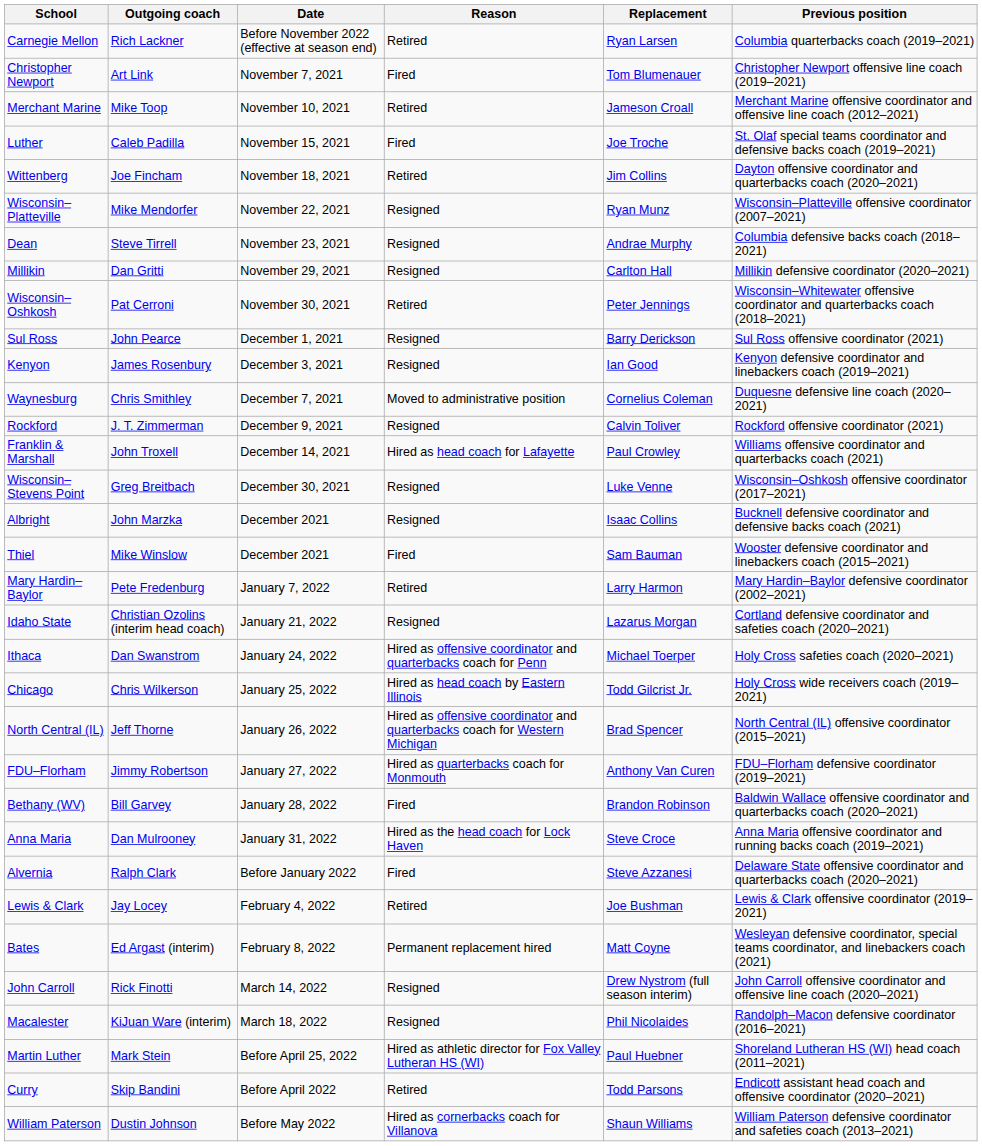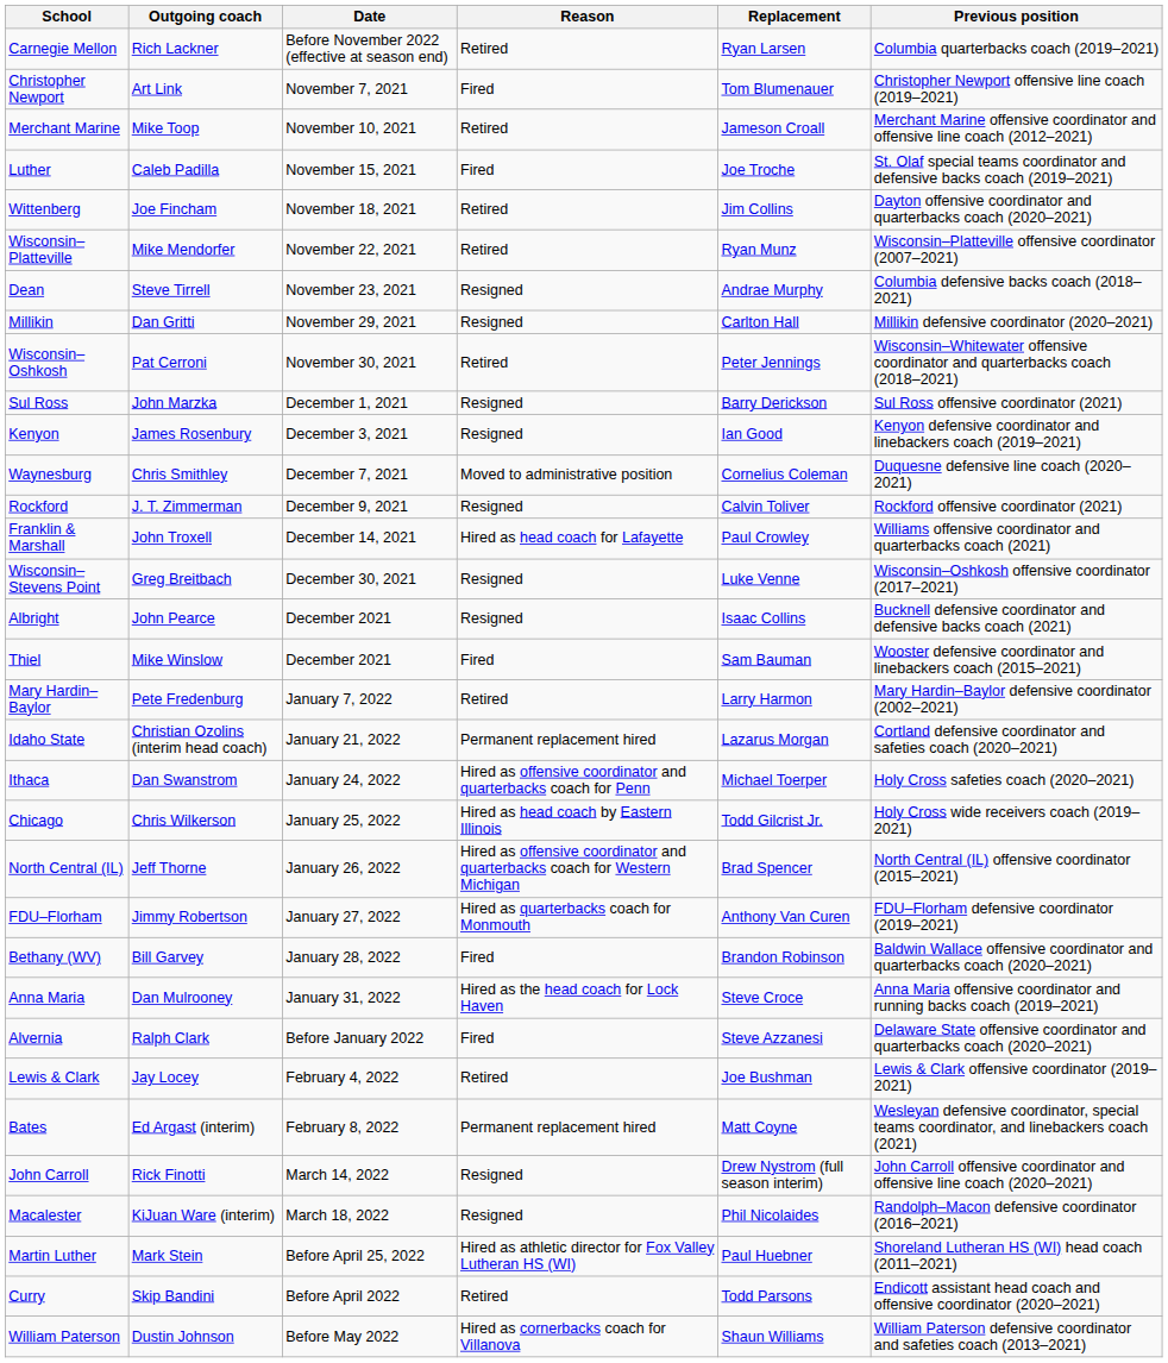 <table class="wikitable sortable">
 <tr>
 <th>School</th>
 <th>Outgoing coach</th>
 <th>Date</th>
 <th>Reason</th>
 <th>Replacement</th>
 <th>Previous position</th>
 </tr>
 <tr>
 <td><a href='#'>Carnegie Mellon</a></td>
 <td><a href='#'>Rich Lackner</a></td>
 <td>Before November 2022 (effective at season end)</td>
 <td>Retired</td>
 <td><a href='#'>Ryan Larsen</a></td>
 <td><a href='#'>Columbia</a> quarterbacks coach (2019–2021)</td>
 </tr>
 <tr>
 <td><a href='#'>Christopher Newport</a></td>
 <td><a href='#'>Art Link</a></td>
 <td>November 7, 2021</td>
 <td>Fired</td>
 <td><a href='#'>Tom Blumenauer</a></td>
 <td><a href='#'>Christopher Newport</a> offensive line coach (2019–2021)</td>
 </tr>
 <tr>
 <td><a href='#'>Merchant Marine</a></td>
 <td><a href='#'>Mike Toop</a></td>
 <td>November 10, 2021</td>
 <td>Retired</td>
 <td><a href='#'>Jameson Croall</a></td>
 <td><a href='#'>Merchant Marine</a> offensive coordinator and offensive line coach (2012–2021)</td>
 </tr>
 <tr>
 <td><a href='#'>Luther</a></td>
 <td><a href='#'>Caleb Padilla</a></td>
 <td>November 15, 2021</td>
 <td>Fired</td>
 <td><a href='#'>Joe Troche</a></td>
 <td><a href='#'>St. Olaf</a> special teams coordinator and defensive backs coach (2019–2021)</td>
 </tr>
 <tr>
 <td><a href='#'>Wittenberg</a></td>
 <td><a href='#'>Joe Fincham</a></td>
 <td>November 18, 2021</td>
 <td>Retired</td>
 <td><a href='#'>Jim Collins</a></td>
 <td><a href='#'>Dayton</a> offensive coordinator and quarterbacks coach (2020–2021)</td>
 </tr>
 <tr>
 <td><a href='#'>Wisconsin–Platteville</a></td>
 <td><a href='#'>Mike Mendorfer</a></td>
 <td>November 22, 2021</td>
-<td>Resigned</td>
+<td>Retired</td>
 <td><a href='#'>Ryan Munz</a></td>
 <td><a href='#'>Wisconsin–Platteville</a> offensive coordinator (2007–2021)</td>
 </tr>
 <tr>
 <td><a href='#'>Dean</a></td>
 <td><a href='#'>Steve Tirrell</a></td>
 <td>November 23, 2021</td>
 <td>Resigned</td>
 <td><a href='#'>Andrae Murphy</a></td>
 <td><a href='#'>Columbia</a> defensive backs coach (2018–2021)</td>
 </tr>
 <tr>
 <td><a href='#'>Millikin</a></td>
 <td><a href='#'>Dan Gritti</a></td>
 <td>November 29, 2021</td>
 <td>Resigned</td>
 <td><a href='#'>Carlton Hall</a></td>
 <td><a href='#'>Millikin</a> defensive coordinator (2020–2021)</td>
 </tr>
 <tr>
 <td><a href='#'>Wisconsin–Oshkosh</a></td>
 <td><a href='#'>Pat Cerroni</a></td>
 <td>November 30, 2021</td>
 <td>Retired</td>
 <td><a href='#'>Peter Jennings</a></td>
 <td><a href='#'>Wisconsin–Whitewater</a> offensive coordinator and quarterbacks coach (2018–2021)</td>
 </tr>
 <tr>
 <td><a href='#'>Sul Ross</a></td>
-<td><a href='#'>John Pearce</a></td>
+<td><a href='#'>John Marzka</a></td>
 <td>December 1, 2021</td>
 <td>Resigned</td>
 <td><a href='#'>Barry Derickson</a></td>
 <td><a href='#'>Sul Ross</a> offensive coordinator (2021)</td>
 </tr>
 <tr>
 <td><a href='#'>Kenyon</a></td>
 <td><a href='#'>James Rosenbury</a></td>
 <td>December 3, 2021</td>
 <td>Resigned</td>
 <td><a href='#'>Ian Good</a></td>
 <td><a href='#'>Kenyon</a> defensive coordinator and linebackers coach (2019–2021)</td>
 </tr>
 <tr>
 <td><a href='#'>Waynesburg</a></td>
 <td><a href='#'>Chris Smithley</a></td>
 <td>December 7, 2021</td>
 <td>Moved to administrative position</td>
 <td><a href='#'>Cornelius Coleman</a></td>
 <td><a href='#'>Duquesne</a> defensive line coach (2020–2021)</td>
 </tr>
 <tr>
 <td><a href='#'>Rockford</a></td>
 <td><a href='#'>J. T. Zimmerman</a></td>
 <td>December 9, 2021</td>
 <td>Resigned</td>
 <td><a href='#'>Calvin Toliver</a></td>
 <td><a href='#'>Rockford</a> offensive coordinator (2021)</td>
 </tr>
 <tr>
 <td><a href='#'>Franklin & Marshall</a></td>
 <td><a href='#'>John Troxell</a></td>
 <td>December 14, 2021</td>
 <td>Hired as <a href='#'>head coach</a> for <a href='#'>Lafayette</a></td>
 <td><a href='#'>Paul Crowley</a></td>
 <td><a href='#'>Williams</a> offensive coordinator and quarterbacks coach (2021)</td>
 </tr>
 <tr>
 <td><a href='#'>Wisconsin–Stevens Point</a></td>
 <td><a href='#'>Greg Breitbach</a></td>
 <td>December 30, 2021</td>
 <td>Resigned</td>
 <td><a href='#'>Luke Venne</a></td>
 <td><a href='#'>Wisconsin–Oshkosh</a> offensive coordinator (2017–2021)</td>
 </tr>
 <tr>
 <td><a href='#'>Albright</a></td>
-<td><a href='#'>John Marzka</a></td>
+<td><a href='#'>John Pearce</a></td>
 <td>December 2021</td>
 <td>Resigned</td>
 <td><a href='#'>Isaac Collins</a></td>
 <td><a href='#'>Bucknell</a> defensive coordinator and defensive backs coach (2021)</td>
 </tr>
 <tr>
 <td><a href='#'>Thiel</a></td>
 <td><a href='#'>Mike Winslow</a></td>
 <td>December 2021</td>
 <td>Fired</td>
 <td><a href='#'>Sam Bauman</a></td>
 <td><a href='#'>Wooster</a> defensive coordinator and linebackers coach (2015–2021)</td>
 </tr>
 <tr>
 <td><a href='#'>Mary Hardin–Baylor</a></td>
 <td><a href='#'>Pete Fredenburg</a></td>
 <td>January 7, 2022</td>
 <td>Retired</td>
 <td><a href='#'>Larry Harmon</a></td>
 <td><a href='#'>Mary Hardin–Baylor</a> defensive coordinator (2002–2021)</td>
 </tr>
 <tr>
 <td><a href='#'>Idaho State</a></td>
 <td><a href='#'>Christian Ozolins</a> (interim head coach)</td>
 <td>January 21, 2022</td>
-<td>Resigned</td>
+<td>Permanent replacement hired</td>
 <td><a href='#'>Lazarus Morgan</a></td>
 <td><a href='#'>Cortland</a> defensive coordinator and safeties coach (2020–2021)</td>
 </tr>
 <tr>
 <td><a href='#'>Ithaca</a></td>
 <td><a href='#'>Dan Swanstrom</a></td>
 <td>January 24, 2022</td>
 <td>Hired as <a href='#'>offensive coordinator</a> and <a href='#'>quarterbacks</a> coach for <a href='#'>Penn</a></td>
 <td><a href='#'>Michael Toerper</a></td>
 <td><a href='#'>Holy Cross</a> safeties coach (2020–2021)</td>
 </tr>
 <tr>
 <td><a href='#'>Chicago</a></td>
 <td><a href='#'>Chris Wilkerson</a></td>
 <td>January 25, 2022</td>
 <td>Hired as <a href='#'>head coach</a> by <a href='#'>Eastern Illinois</a></td>
 <td><a href='#'>Todd Gilcrist Jr.</a></td>
 <td><a href='#'>Holy Cross</a> wide receivers coach (2019–2021)</td>
 </tr>
 <tr>
 <td><a href='#'>North Central (IL)</a></td>
 <td><a href='#'>Jeff Thorne</a></td>
 <td>January 26, 2022</td>
 <td>Hired as <a href='#'>offensive coordinator</a> and <a href='#'>quarterbacks</a> coach for <a href='#'>Western Michigan</a></td>
 <td><a href='#'>Brad Spencer</a></td>
 <td><a href='#'>North Central (IL)</a> offensive coordinator (2015–2021)</td>
 </tr>
 <tr>
 <td><a href='#'>FDU–Florham</a></td>
 <td><a href='#'>Jimmy Robertson</a></td>
 <td>January 27, 2022</td>
 <td>Hired as <a href='#'>quarterbacks</a> coach for <a href='#'>Monmouth</a></td>
 <td><a href='#'>Anthony Van Curen</a></td>
 <td><a href='#'>FDU–Florham</a> defensive coordinator (2019–2021)</td>
 </tr>
 <tr>
 <td><a href='#'>Bethany (WV)</a></td>
 <td><a href='#'>Bill Garvey</a></td>
 <td>January 28, 2022</td>
 <td>Fired</td>
 <td><a href='#'>Brandon Robinson</a></td>
 <td><a href='#'>Baldwin Wallace</a> offensive coordinator and quarterbacks coach (2020–2021)</td>
 </tr>
 <tr>
 <td><a href='#'>Anna Maria</a></td>
 <td><a href='#'>Dan Mulrooney</a></td>
 <td>January 31, 2022</td>
 <td>Hired as the <a href='#'>head coach</a> for <a href='#'>Lock Haven</a></td>
 <td><a href='#'>Steve Croce</a></td>
 <td><a href='#'>Anna Maria</a> offensive coordinator and running backs coach (2019–2021)</td>
 </tr>
 <tr>
 <td><a href='#'>Alvernia</a></td>
 <td><a href='#'>Ralph Clark</a></td>
 <td>Before January 2022</td>
 <td>Fired</td>
 <td><a href='#'>Steve Azzanesi</a></td>
 <td><a href='#'>Delaware State</a> offensive coordinator and quarterbacks coach (2020–2021)</td>
 </tr>
 <tr>
 <td><a href='#'>Lewis & Clark</a></td>
 <td><a href='#'>Jay Locey</a></td>
 <td>February 4, 2022</td>
 <td>Retired</td>
 <td><a href='#'>Joe Bushman</a></td>
 <td><a href='#'>Lewis & Clark</a> offensive coordinator (2019–2021)</td>
 </tr>
 <tr>
 <td><a href='#'>Bates</a></td>
 <td><a href='#'>Ed Argast</a> (interim)</td>
 <td>February 8, 2022</td>
 <td>Permanent replacement hired</td>
 <td><a href='#'>Matt Coyne</a></td>
 <td><a href='#'>Wesleyan</a> defensive coordinator, special teams coordinator, and linebackers coach (2021)</td>
 </tr>
 <tr>
 <td><a href='#'>John Carroll</a></td>
 <td><a href='#'>Rick Finotti</a></td>
 <td>March 14, 2022</td>
 <td>Resigned</td>
 <td><a href='#'>Drew Nystrom</a> (full season interim)</td>
 <td><a href='#'>John Carroll</a> offensive coordinator and offensive line coach (2020–2021)</td>
 </tr>
 <tr>
 <td><a href='#'>Macalester</a></td>
 <td><a href='#'>KiJuan Ware</a> (interim)</td>
 <td>March 18, 2022</td>
 <td>Resigned</td>
 <td><a href='#'>Phil Nicolaides</a></td>
 <td><a href='#'>Randolph–Macon</a> defensive coordinator (2016–2021)</td>
 </tr>
 <tr>
 <td><a href='#'>Martin Luther</a></td>
 <td><a href='#'>Mark Stein</a></td>
 <td>Before April 25, 2022</td>
 <td>Hired as athletic director for <a href='#'>Fox Valley Lutheran HS (WI)</a></td>
 <td><a href='#'>Paul Huebner</a></td>
 <td><a href='#'>Shoreland Lutheran HS (WI)</a> head coach (2011–2021)</td>
 </tr>
 <tr>
 <td><a href='#'>Curry</a></td>
 <td><a href='#'>Skip Bandini</a></td>
 <td>Before April 2022</td>
 <td>Retired</td>
 <td><a href='#'>Todd Parsons</a></td>
 <td><a href='#'>Endicott</a> assistant head coach and offensive coordinator (2020–2021)</td>
 </tr>
 <tr>
 <td><a href='#'>William Paterson</a></td>
 <td><a href='#'>Dustin Johnson</a></td>
 <td>Before May 2022</td>
 <td>Hired as <a href='#'>cornerbacks</a> coach for <a href='#'>Villanova</a></td>
 <td><a href='#'>Shaun Williams</a></td>
 <td><a href='#'>William Paterson</a> defensive coordinator and safeties coach (2013–2021)</td>
 </tr>
 </table>
